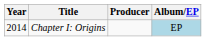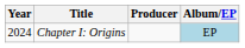 <table class="wikitable">
 <tr>
 <th>Year</th>
 <th>Title</th>
 <th>Producer</th>
 <th>Album/<a href='#'>EP</a></th>
 </tr>
 <tr>
-<td>2014</td>
+<td>2024</td>
 <td><em>Chapter I: Origins</em></td>
 <td></td>
 <td style="background: lightblue; text-align:center;">EP</td>
 </tr>
 </table>
